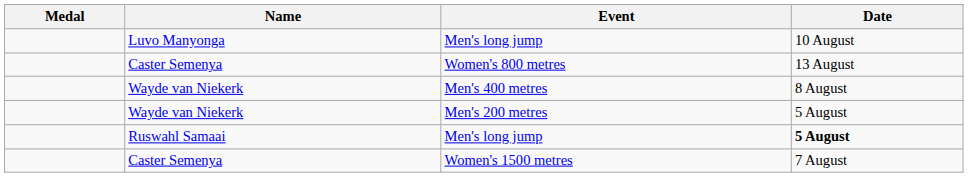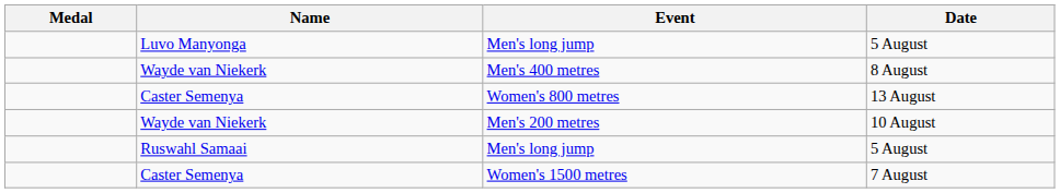 <table class="wikitable" style="font-size:90%" width=60%>
 <tr>
 <th>Medal</th>
 <th>Name</th>
 <th>Event</th>
 <th>Date</th>
 </tr>
 <tr>
 <td></td>
 <td><a href='#'>Luvo Manyonga</a></td>
 <td><a href='#'>Men's long jump</a></td>
-<td>10 August</td>
+<td>5 August</td>
+</tr>
+<tr>
+<td></td>
+<td><a href='#'>Wayde van Niekerk</a></td>
+<td><a href='#'>Men's 400 metres</a></td>
+<td>8 August</td>
 </tr>
 <tr>
 <td></td>
 <td><a href='#'>Caster Semenya</a></td>
 <td><a href='#'>Women's 800 metres</a></td>
 <td>13 August</td>
 </tr>
 <tr>
 <td></td>
 <td><a href='#'>Wayde van Niekerk</a></td>
-<td><a href='#'>Men's 400 metres</a></td>
-<td>8 August</td>
-</tr>
-<tr>
-<td></td>
-<td><a href='#'>Wayde van Niekerk</a></td>
 <td><a href='#'>Men's 200 metres</a></td>
-<td>5 August</td>
+<td>10 August</td>
 </tr>
 <tr>
 <td></td>
 <td><a href='#'>Ruswahl Samaai</a></td>
 <td><a href='#'>Men's long jump</a></td>
-<td><strong>5 August</strong></td>
+<td>5 August</td>
 </tr>
 <tr>
 <td></td>
 <td><a href='#'>Caster Semenya</a></td>
 <td><a href='#'>Women's 1500 metres</a></td>
 <td>7 August</td>
 </tr>
 </table>
